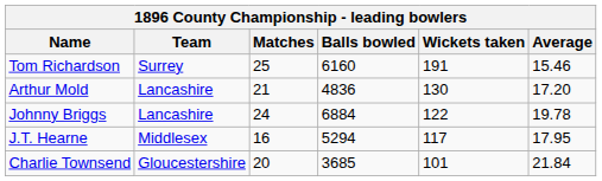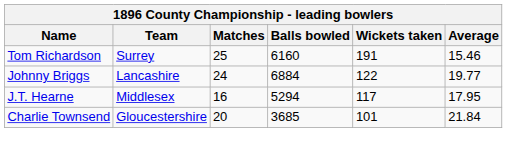 <table class="wikitable">
 <tr>
 <th bgcolor="#efefef" colspan="6">1896 County Championship - leading bowlers</th>
 </tr>
 <tr bgcolor="#efefef">
 <th>Name</th>
 <th>Team</th>
 <th>Matches</th>
 <th>Balls bowled</th>
 <th>Wickets taken</th>
 <th>Average</th>
 </tr>
 <tr>
 <td><a href='#'>Tom Richardson</a></td>
 <td><a href='#'>Surrey</a></td>
 <td>25</td>
 <td>6160</td>
 <td>191</td>
 <td>15.46</td>
 </tr>
 <tr>
-<td><a href='#'>Arthur Mold</a></td>
-<td><a href='#'>Lancashire</a></td>
-<td>21</td>
-<td>4836</td>
-<td>130</td>
-<td>17.20</td>
-</tr>
-<tr>
 <td><a href='#'>Johnny Briggs</a></td>
 <td><a href='#'>Lancashire</a></td>
 <td>24</td>
 <td>6884</td>
 <td>122</td>
-<td>19.78</td>
+<td>19.77</td>
 </tr>
 <tr>
 <td><a href='#'>J.T. Hearne</a></td>
 <td><a href='#'>Middlesex</a></td>
 <td>16</td>
 <td>5294</td>
 <td>117</td>
 <td>17.95</td>
 </tr>
 <tr>
 <td><a href='#'>Charlie Townsend</a></td>
 <td><a href='#'>Gloucestershire</a></td>
 <td>20</td>
 <td>3685</td>
 <td>101</td>
 <td>21.84</td>
 </tr>
 </table>
